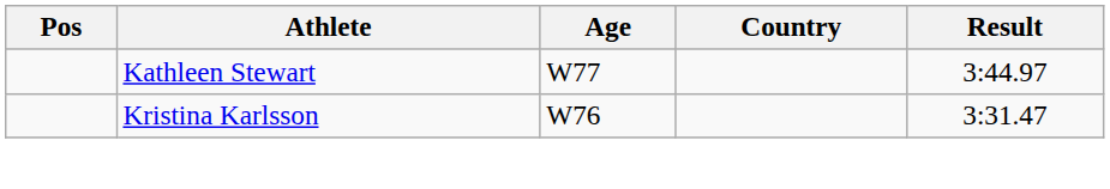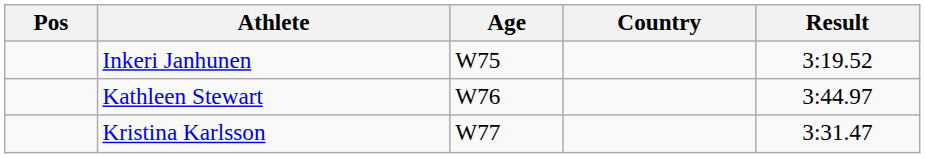 <table class="wikitable"  style="text-align:center; width:50%;">
 <tr>
 <th>Pos</th>
 <th>Athlete</th>
 <th>Age</th>
 <th>Country</th>
 <th>Result</th>
 </tr>
 <tr>
 <td align=center></td>
+<td align=left><a href='#'>Inkeri Janhunen</a></td>
+<td align=left>W75</td>
+<td align=left></td>
+<td>3:19.52</td>
+</tr>
+<tr>
+<td align=center></td>
 <td align=left><a href='#'>Kathleen Stewart</a></td>
-<td align=left>W77</td>
+<td align=left>W76</td>
 <td align=left></td>
 <td>3:44.97</td>
 </tr>
 <tr>
 <td align=center></td>
 <td align=left><a href='#'>Kristina Karlsson</a></td>
-<td align=left>W76</td>
+<td align=left>W77</td>
 <td align=left></td>
 <td>3:31.47</td>
 </tr>
 </table>
